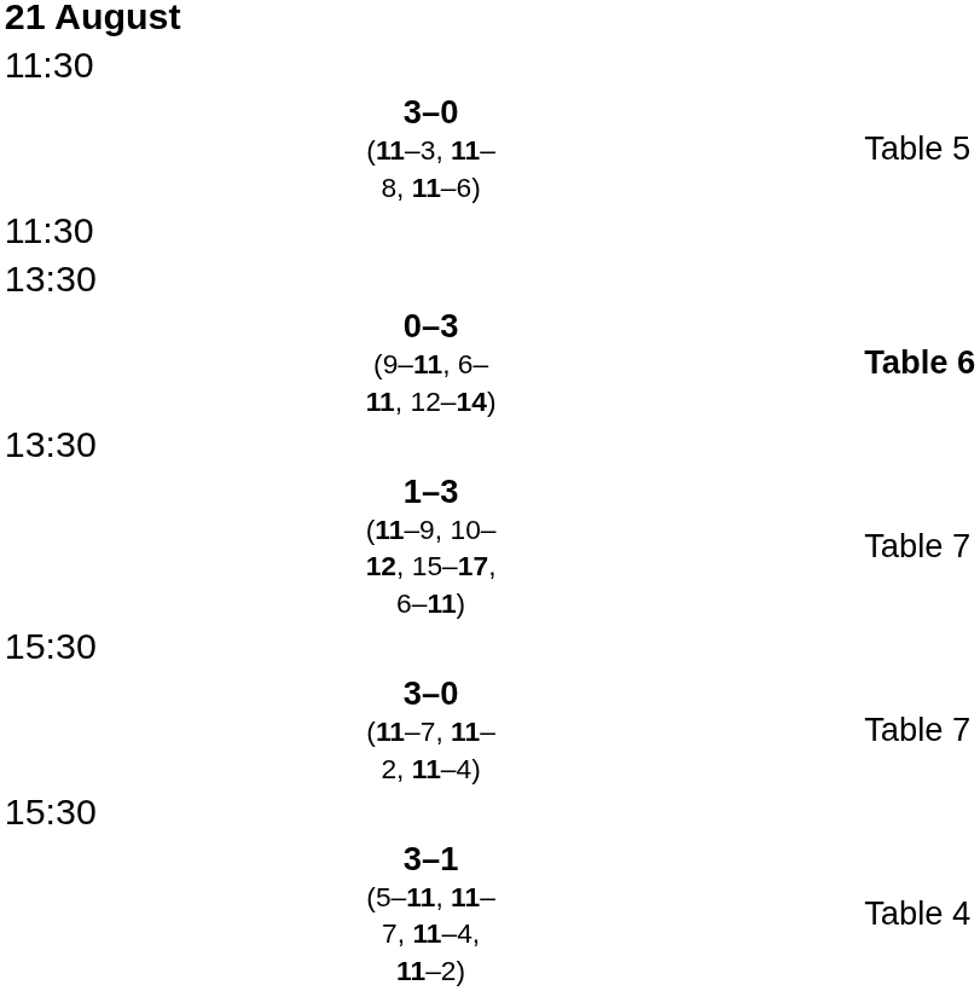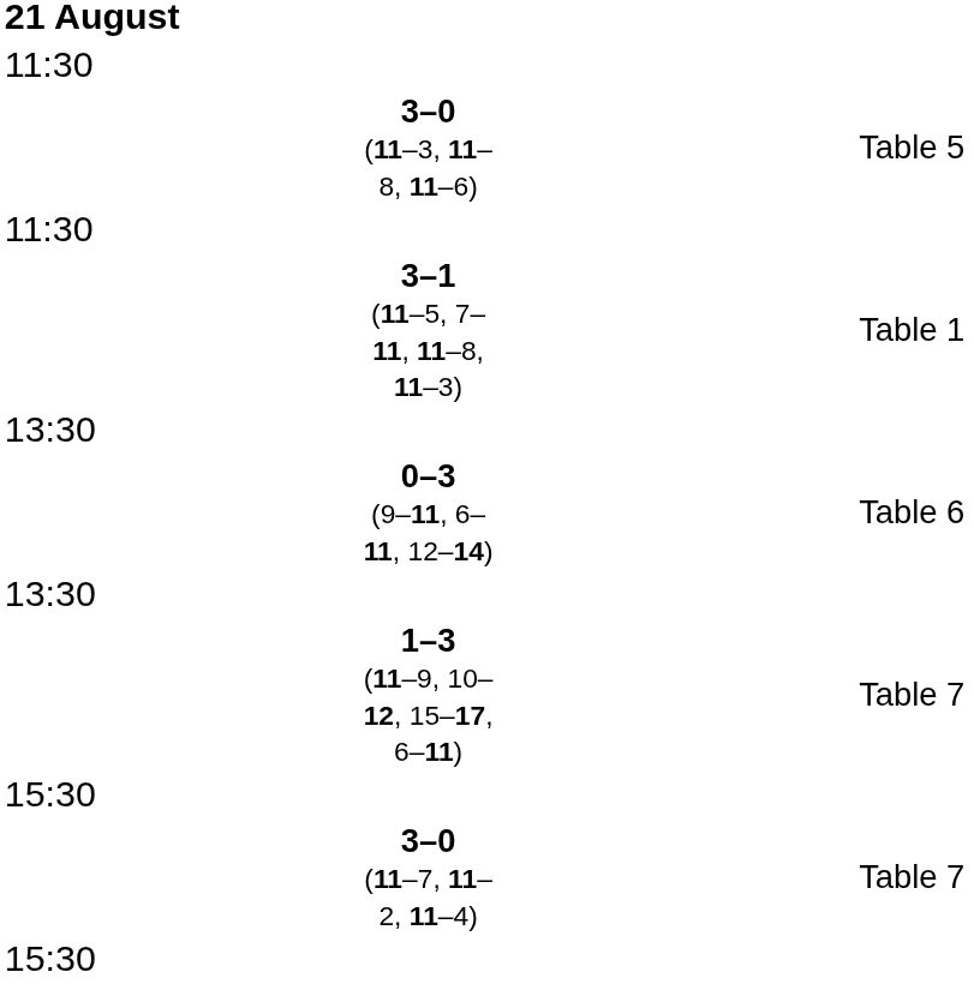 <table style="width:100%;" cellspacing="1">
 <tr>
 <th width=25%></th>
 <th width=10%></th>
 <th width=25%></th>
 </tr>
 <tr>
 <td><strong>21 August</strong></td>
 </tr>
 <tr>
 <td>11:30</td>
 </tr>
 <tr style=font-size:90%>
 <td align=right><strong></strong></td>
 <td align=center><strong> 3–0 </strong><br><small>(<strong>11</strong>–3, <strong>11</strong>–8, <strong>11</strong>–6)</small></td>
 <td></td>
 <td>Table 5</td>
 </tr>
 <tr>
 <td>11:30</td>
 </tr>
+<tr style=font-size:90%>
+<td align=right><strong></strong></td>
+<td align=center><strong> 3–1 </strong><br><small>(<strong>11</strong>–5, 7–<strong>11</strong>, <strong>11</strong>–8, <strong>11</strong>–3)</small></td>
+<td></td>
+<td>Table 1</td>
+</tr>
 <tr>
 <td>13:30</td>
 </tr>
 <tr style=font-size:90%>
 <td align=right></td>
 <td align=center><strong> 0–3 </strong><br><small>(9–<strong>11</strong>, 6–<strong>11</strong>, 12–<strong>14</strong>)</small></td>
 <td><strong></strong></td>
-<td><strong>Table 6</strong></td>
+<td>Table 6</td>
 </tr>
 <tr>
 <td>13:30</td>
 </tr>
 <tr style=font-size:90%>
 <td align=right></td>
 <td align=center><strong> 1–3 </strong><br><small>(<strong>11</strong>–9, 10–<strong>12</strong>, 15–<strong>17</strong>, 6–<strong>11</strong>)</small></td>
 <td><strong></strong></td>
 <td>Table 7</td>
 </tr>
 <tr>
 <td>15:30</td>
 </tr>
 <tr style=font-size:90%>
 <td align=right><strong></strong></td>
 <td align=center><strong> 3–0 </strong><br><small>(<strong>11</strong>–7, <strong>11</strong>–2, <strong>11</strong>–4)</small></td>
 <td></td>
 <td>Table 7</td>
 </tr>
 <tr>
 <td>15:30</td>
 </tr>
-<tr style=font-size:90%>
-<td align=right><strong></strong></td>
-<td align=center><strong> 3–1 </strong><br><small>(5–<strong>11</strong>, <strong>11</strong>–7, <strong>11</strong>–4, <strong>11</strong>–2)</small></td>
-<td></td>
-<td>Table 4</td>
-</tr>
 </table>
